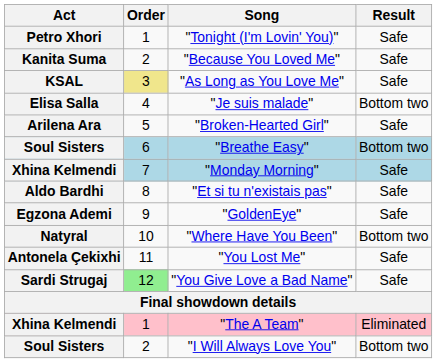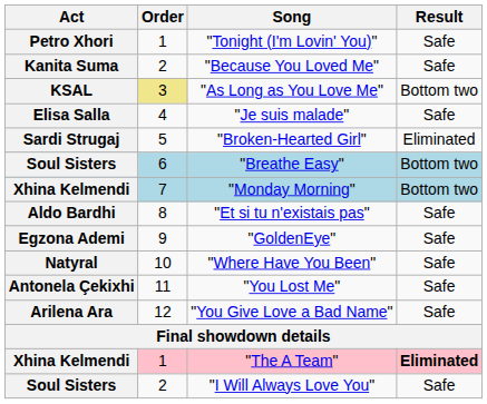 <table class="wikitable plainrowheaders" style="text-align:center;">
 <tr>
 <th scope="col">Act</th>
 <th scope="col">Order</th>
 <th scope="col">Song</th>
 <th scope="col">Result</th>
 </tr>
 <tr>
 <th scope="row">Petro Xhori</th>
 <td>1</td>
 <td>"<a href='#'>Tonight (I'm Lovin' You)</a>"</td>
 <td>Safe</td>
 </tr>
 <tr>
 <th scope="row">Kanita Suma</th>
 <td>2</td>
 <td>"<a href='#'>Because You Loved Me</a>"</td>
 <td>Safe</td>
 </tr>
 <tr>
 <th scope="row">KSAL</th>
 <td style="background: khaki;">3</td>
 <td>"<a href='#'>As Long as You Love Me</a>"</td>
-<td>Safe</td>
+<td>Bottom two</td>
 </tr>
 <tr>
 <th scope="row">Elisa Salla</th>
 <td>4</td>
 <td>"<a href='#'>Je suis malade</a>"</td>
-<td>Bottom two</td>
+<td>Safe</td>
 </tr>
 <tr>
-<th scope="row">Arilena Ara</th>
+<th scope="row">Sardi Strugaj</th>
 <td>5</td>
 <td>"<a href='#'>Broken-Hearted Girl</a>"</td>
-<td>Safe</td>
+<td>Eliminated</td>
 </tr>
 <tr style="background:lightblue;">
 <th scope="row">Soul Sisters</th>
 <td>6</td>
 <td>"<a href='#'>Breathe Easy</a>"</td>
 <td>Bottom two</td>
 </tr>
 <tr style="background:lightblue;">
 <th scope="row">Xhina Kelmendi</th>
 <td>7</td>
 <td>"<a href='#'>Monday Morning</a>"</td>
-<td>Safe</td>
+<td>Bottom two</td>
 </tr>
 <tr>
 <th scope="row">Aldo Bardhi</th>
 <td>8</td>
 <td>"<a href='#'>Et si tu n'existais pas</a>"</td>
 <td>Safe</td>
 </tr>
 <tr>
 <th scope="row">Egzona Ademi</th>
 <td>9</td>
 <td>"<a href='#'>GoldenEye</a>"</td>
 <td>Safe</td>
 </tr>
 <tr>
 <th scope="row">Natyral</th>
 <td>10</td>
 <td>"<a href='#'>Where Have You Been</a>"</td>
-<td>Bottom two</td>
+<td>Safe</td>
 </tr>
 <tr>
 <th scope="row">Antonela Çekixhi</th>
 <td>11</td>
 <td>"<a href='#'>You Lost Me</a>"</td>
 <td>Safe</td>
 </tr>
 <tr>
-<th scope="row">Sardi Strugaj</th>
-<td style="background: lightgreen;">12</td>
+<th scope="row">Arilena Ara</th>
+<td>12</td>
 <td>"<a href='#'>You Give Love a Bad Name</a>"</td>
 <td>Safe</td>
 </tr>
 <tr>
 <th colspan="5">Final showdown details</th>
 </tr>
 <tr style="background:pink;">
 <th scope="row">Xhina Kelmendi</th>
 <td>1</td>
 <td>"<a href='#'>The A Team</a>"</td>
-<td>Eliminated</td>
+<td><strong>Eliminated</strong></td>
 </tr>
 <tr>
 <th scope="row">Soul Sisters</th>
 <td>2</td>
 <td>"<a href='#'>I Will Always Love You</a>"</td>
-<td>Bottom two</td>
+<td>Safe</td>
 </tr>
 </table>
